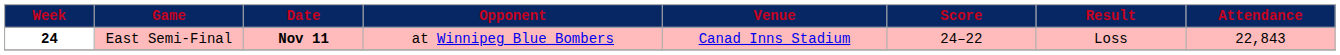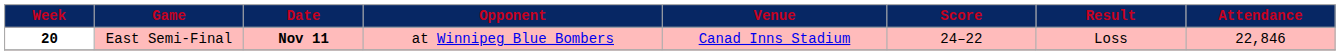 <table class="wikitable sortable">
 <tr>
 <th style="background:#072764;color:#c6011f;" width="6%">Week</th>
 <th style="background:#072764;color:#c6011f;" width="10%">Game</th>
 <th style="background:#072764;color:#c6011f;" width="8%">Date</th>
 <th style="background:#072764;color:#c6011f;" width="20%">Opponent</th>
 <th style="background:#072764;color:#c6011f;" width="15%">Venue</th>
 <th style="background:#072764;color:#c6011f;" width="10%">Score</th>
 <th style="background:#072764;color:#c6011f;" width="10%">Result</th>
 <th style="background:#072764;color:#c6011f;" width="10%">Attendance</th>
 </tr>
 <tr align="center" bgcolor="#ffbbbb">
-<td style="text-align:center; background:white;"><span><strong>24</strong></span></td>
+<td style="text-align:center; background:white;"><span><strong>20</strong></span></td>
 <td>East Semi-Final</td>
 <td><strong>Nov 11</strong></td>
 <td>at <a href='#'>Winnipeg Blue Bombers</a></td>
 <td><a href='#'>Canad Inns Stadium</a></td>
 <td>24–22</td>
 <td>Loss</td>
-<td>22,843</td>
+<td>22,846</td>
 </tr>
 <tr>
 </tr>
 </table>
